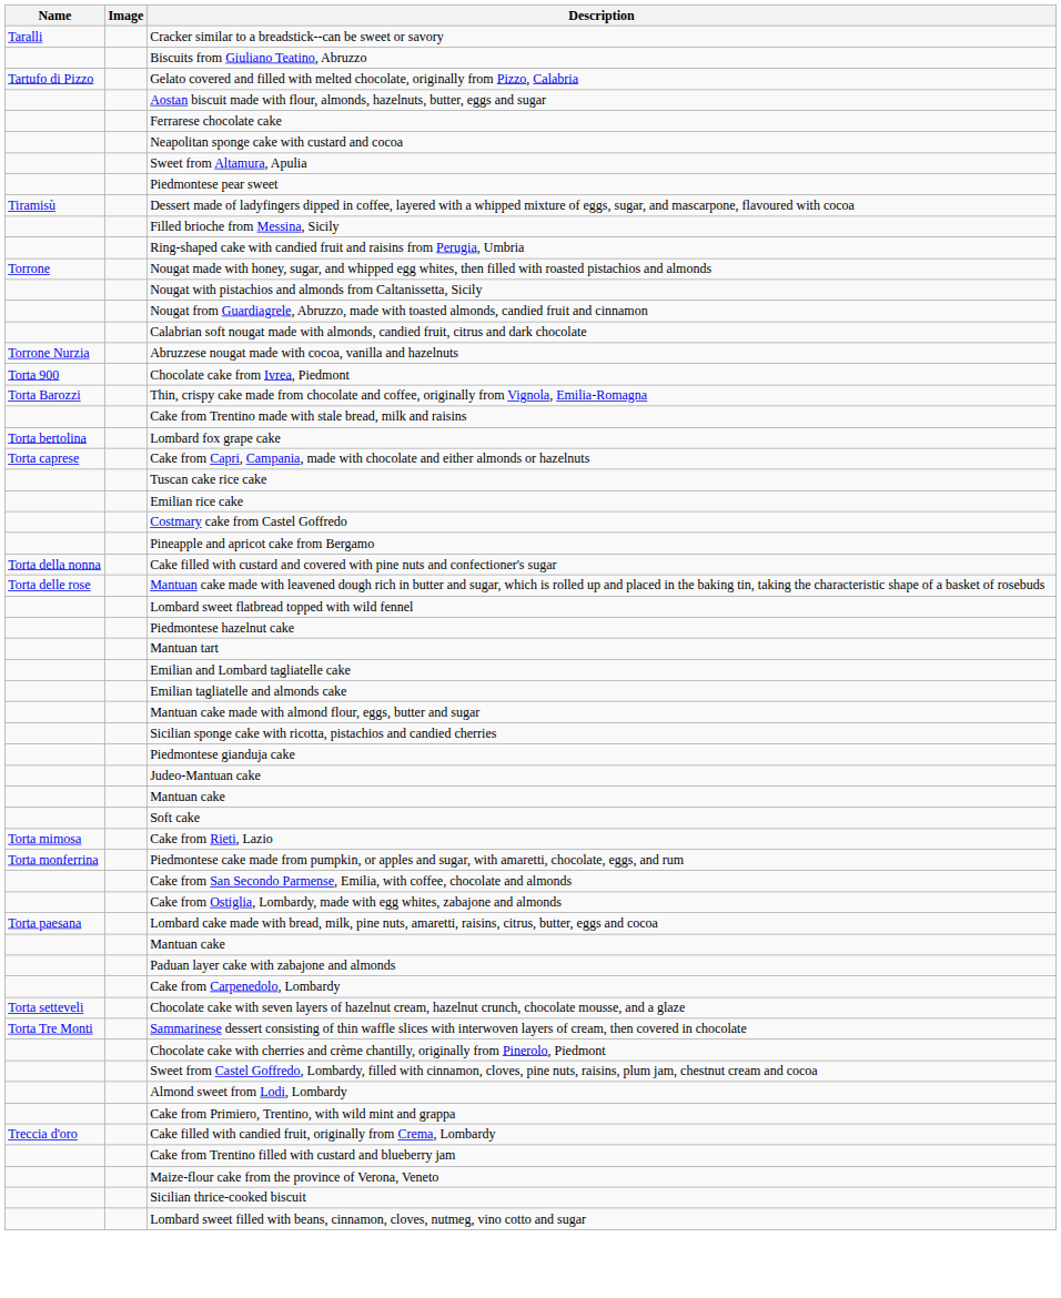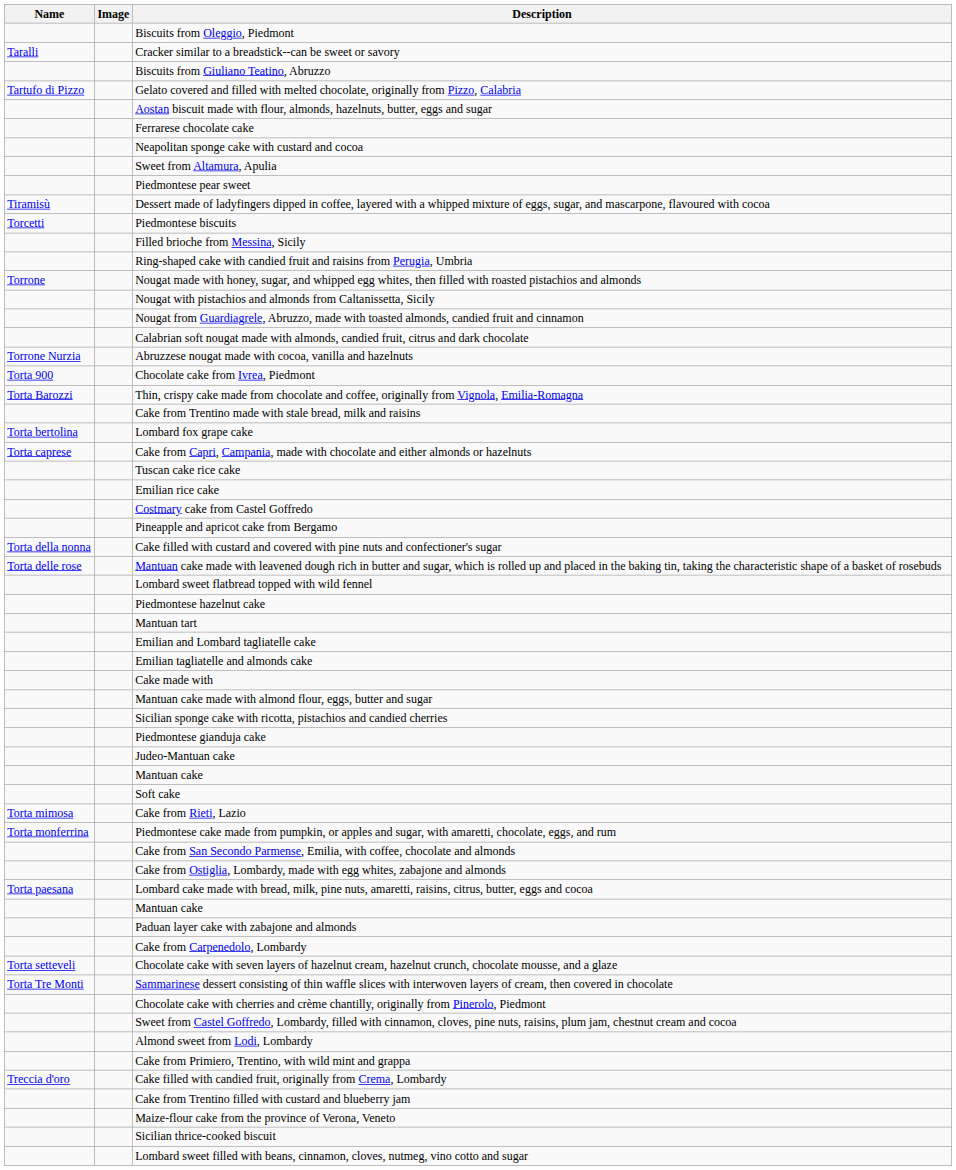 <table class="wikitable sortable" width="100%">
 <tr>
 <th>Name</th>
 <th class="unsortable">Image</th>
 <th>Description</th>
+</tr>
+<tr>
+<td></td>
+<td></td>
+<td>Biscuits from <a href='#'>Oleggio</a>, Piedmont</td>
 </tr>
 <tr>
 <td><a href='#'>Taralli</a></td>
 <td></td>
 <td>Cracker similar to a breadstick--can be sweet or savory</td>
 </tr>
 <tr>
 <td></td>
 <td></td>
 <td>Biscuits from <a href='#'>Giuliano Teatino</a>, Abruzzo</td>
 </tr>
 <tr>
 <td><a href='#'>Tartufo di Pizzo</a></td>
 <td></td>
 <td>Gelato covered and filled with melted chocolate, originally from <a href='#'>Pizzo</a>, <a href='#'>Calabria</a></td>
 </tr>
 <tr>
 <td></td>
 <td></td>
 <td><a href='#'>Aostan</a> biscuit made with flour, almonds, hazelnuts, butter, eggs and sugar</td>
 </tr>
 <tr>
 <td></td>
 <td></td>
 <td>Ferrarese chocolate cake</td>
 </tr>
 <tr>
 <td></td>
 <td></td>
 <td>Neapolitan sponge cake with custard and cocoa</td>
 </tr>
 <tr>
 <td></td>
 <td></td>
 <td>Sweet from <a href='#'>Altamura</a>, Apulia</td>
 </tr>
 <tr>
 <td></td>
 <td></td>
 <td>Piedmontese pear sweet</td>
 </tr>
 <tr>
 <td><a href='#'>Tiramisù</a></td>
 <td></td>
 <td>Dessert made of ladyfingers dipped in coffee, layered with a whipped mixture of eggs, sugar, and mascarpone, flavoured with cocoa</td>
+</tr>
+<tr>
+<td><a href='#'>Torcetti</a></td>
+<td></td>
+<td>Piedmontese biscuits</td>
 </tr>
 <tr>
 <td></td>
 <td></td>
 <td>Filled brioche from <a href='#'>Messina</a>, Sicily</td>
 </tr>
 <tr>
 <td></td>
 <td></td>
 <td>Ring-shaped cake with candied fruit and raisins from <a href='#'>Perugia</a>, Umbria</td>
 </tr>
 <tr>
 <td><a href='#'>Torrone</a></td>
 <td></td>
 <td>Nougat made with honey, sugar, and whipped egg whites, then filled with roasted pistachios and almonds</td>
 </tr>
 <tr>
 <td></td>
 <td></td>
 <td>Nougat with pistachios and almonds from Caltanissetta, Sicily</td>
 </tr>
 <tr>
 <td></td>
 <td></td>
 <td>Nougat from <a href='#'>Guardiagrele</a>, Abruzzo, made with toasted almonds, candied fruit and cinnamon</td>
 </tr>
 <tr>
 <td></td>
 <td></td>
 <td>Calabrian soft nougat made with almonds, candied fruit, citrus and dark chocolate</td>
 </tr>
 <tr>
 <td><a href='#'>Torrone Nurzia</a></td>
 <td></td>
 <td>Abruzzese nougat made with cocoa, vanilla and hazelnuts</td>
 </tr>
 <tr>
 <td><a href='#'>Torta 900</a></td>
 <td></td>
 <td>Chocolate cake from <a href='#'>Ivrea</a>, Piedmont</td>
 </tr>
 <tr>
 <td><a href='#'>Torta Barozzi</a></td>
 <td></td>
 <td>Thin, crispy cake made from chocolate and coffee, originally from <a href='#'>Vignola</a>, <a href='#'>Emilia-Romagna</a></td>
 </tr>
 <tr>
 <td></td>
 <td></td>
 <td>Cake from Trentino made with stale bread, milk and raisins</td>
 </tr>
 <tr>
 <td><a href='#'>Torta bertolina</a></td>
 <td></td>
 <td>Lombard fox grape cake</td>
 </tr>
 <tr>
 <td><a href='#'>Torta caprese</a></td>
 <td></td>
 <td>Cake from <a href='#'>Capri</a>, <a href='#'>Campania</a>, made with chocolate and either almonds or hazelnuts</td>
 </tr>
 <tr>
 <td></td>
 <td></td>
 <td>Tuscan cake rice cake</td>
 </tr>
 <tr>
 <td></td>
 <td></td>
 <td>Emilian rice cake</td>
 </tr>
 <tr>
 <td></td>
 <td></td>
 <td><a href='#'>Costmary</a> cake from Castel Goffredo</td>
 </tr>
 <tr>
 <td></td>
 <td></td>
 <td>Pineapple and apricot cake from Bergamo</td>
 </tr>
 <tr>
 <td><a href='#'>Torta della nonna</a></td>
 <td></td>
 <td>Cake filled with custard and covered with pine nuts and confectioner's sugar</td>
 </tr>
 <tr>
 <td><a href='#'>Torta delle rose</a></td>
 <td></td>
 <td><a href='#'>Mantuan</a> cake made with leavened dough rich in butter and sugar, which is rolled up and placed in the baking tin, taking the characteristic shape of a basket of rosebuds</td>
 </tr>
 <tr>
 <td></td>
 <td></td>
 <td>Lombard sweet flatbread topped with wild fennel</td>
 </tr>
 <tr>
 <td></td>
 <td></td>
 <td>Piedmontese hazelnut cake</td>
 </tr>
 <tr>
 <td></td>
 <td></td>
 <td>Mantuan tart</td>
 </tr>
 <tr>
 <td></td>
 <td></td>
 <td>Emilian and Lombard tagliatelle cake</td>
 </tr>
 <tr>
 <td></td>
 <td></td>
 <td>Emilian tagliatelle and almonds cake</td>
+</tr>
+<tr>
+<td></td>
+<td></td>
+<td>Cake made with </td>
 </tr>
 <tr>
 <td></td>
 <td></td>
 <td>Mantuan cake made with almond flour, eggs, butter and sugar</td>
 </tr>
 <tr>
 <td></td>
 <td></td>
 <td>Sicilian sponge cake with ricotta, pistachios and candied cherries</td>
 </tr>
 <tr>
 <td></td>
 <td></td>
 <td>Piedmontese gianduja cake</td>
 </tr>
 <tr>
 <td></td>
 <td></td>
 <td>Judeo-Mantuan cake</td>
 </tr>
 <tr>
 <td></td>
 <td></td>
 <td>Mantuan cake</td>
 </tr>
 <tr>
 <td></td>
 <td></td>
 <td>Soft cake</td>
 </tr>
 <tr>
 <td><a href='#'>Torta mimosa</a></td>
 <td></td>
 <td>Cake from <a href='#'>Rieti</a>, Lazio</td>
 </tr>
 <tr>
 <td><a href='#'>Torta monferrina</a></td>
 <td></td>
 <td>Piedmontese cake made from pumpkin, or apples and sugar, with amaretti, chocolate, eggs, and rum</td>
 </tr>
 <tr>
 <td></td>
 <td></td>
 <td>Cake from <a href='#'>San Secondo Parmense</a>, Emilia, with coffee, chocolate and almonds</td>
 </tr>
 <tr>
 <td></td>
 <td></td>
 <td>Cake from <a href='#'>Ostiglia</a>, Lombardy, made with egg whites, zabajone and almonds</td>
 </tr>
 <tr>
 <td><a href='#'>Torta paesana</a></td>
 <td></td>
 <td>Lombard cake made with bread, milk, pine nuts, amaretti, raisins, citrus, butter, eggs and cocoa</td>
 </tr>
 <tr>
 <td></td>
 <td></td>
 <td>Mantuan cake</td>
 </tr>
 <tr>
 <td></td>
 <td></td>
 <td>Paduan layer cake with zabajone and almonds</td>
 </tr>
 <tr>
 <td></td>
 <td></td>
 <td>Cake from <a href='#'>Carpenedolo</a>, Lombardy</td>
 </tr>
 <tr>
 <td><a href='#'>Torta setteveli</a></td>
 <td></td>
 <td>Chocolate cake with seven layers of hazelnut cream, hazelnut crunch, chocolate mousse, and a glaze</td>
 </tr>
 <tr>
 <td><a href='#'>Torta Tre Monti</a></td>
 <td></td>
 <td><a href='#'>Sammarinese</a> dessert consisting of thin waffle slices with interwoven layers of cream, then covered in chocolate</td>
 </tr>
 <tr>
 <td></td>
 <td></td>
 <td>Chocolate cake with cherries and crème chantilly, originally from <a href='#'>Pinerolo</a>, Piedmont</td>
 </tr>
 <tr>
 <td></td>
 <td></td>
 <td>Sweet from <a href='#'>Castel Goffredo</a>, Lombardy, filled with cinnamon, cloves, pine nuts, raisins, plum jam, chestnut cream and cocoa</td>
 </tr>
 <tr>
 <td></td>
 <td></td>
 <td>Almond sweet from <a href='#'>Lodi</a>, Lombardy</td>
 </tr>
 <tr>
 <td></td>
 <td></td>
 <td>Cake from Primiero, Trentino, with wild mint and grappa</td>
 </tr>
 <tr>
 <td><a href='#'>Treccia d'oro</a></td>
 <td></td>
 <td>Cake filled with candied fruit, originally from <a href='#'>Crema</a>, Lombardy</td>
 </tr>
 <tr>
 <td></td>
 <td></td>
 <td>Cake from Trentino filled with custard and blueberry jam</td>
 </tr>
 <tr>
 <td></td>
 <td></td>
 <td>Maize-flour cake from the province of Verona, Veneto</td>
 </tr>
 <tr>
 <td></td>
 <td></td>
 <td>Sicilian thrice-cooked biscuit</td>
 </tr>
 <tr>
 <td></td>
 <td></td>
 <td>Lombard sweet filled with beans, cinnamon, cloves, nutmeg, vino cotto and sugar</td>
 </tr>
 </table>
